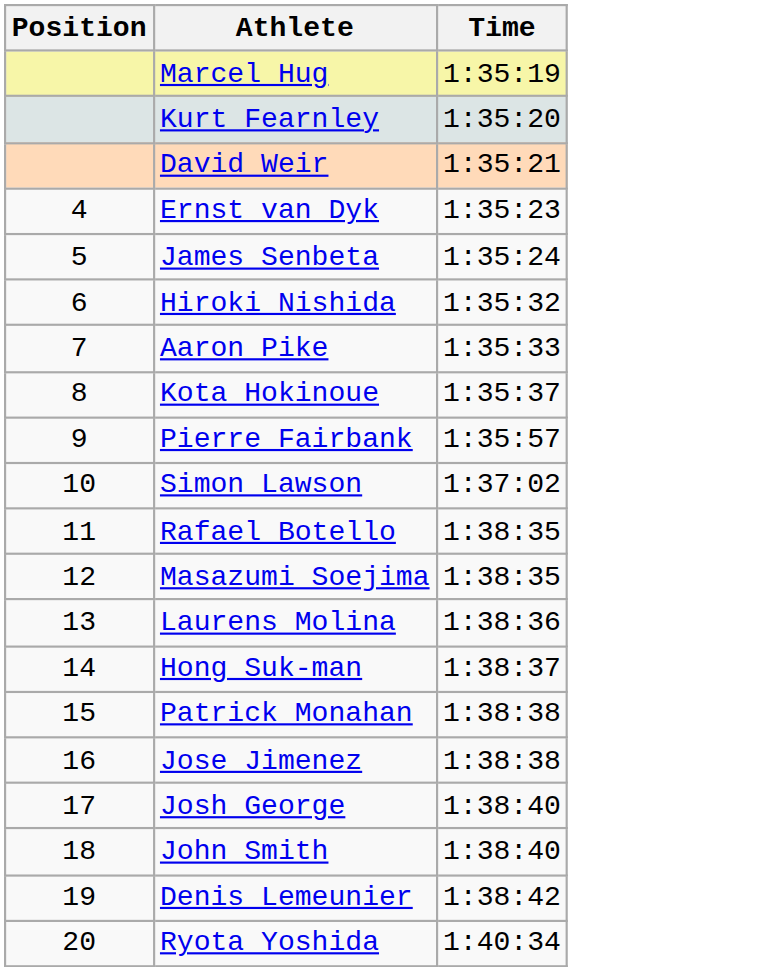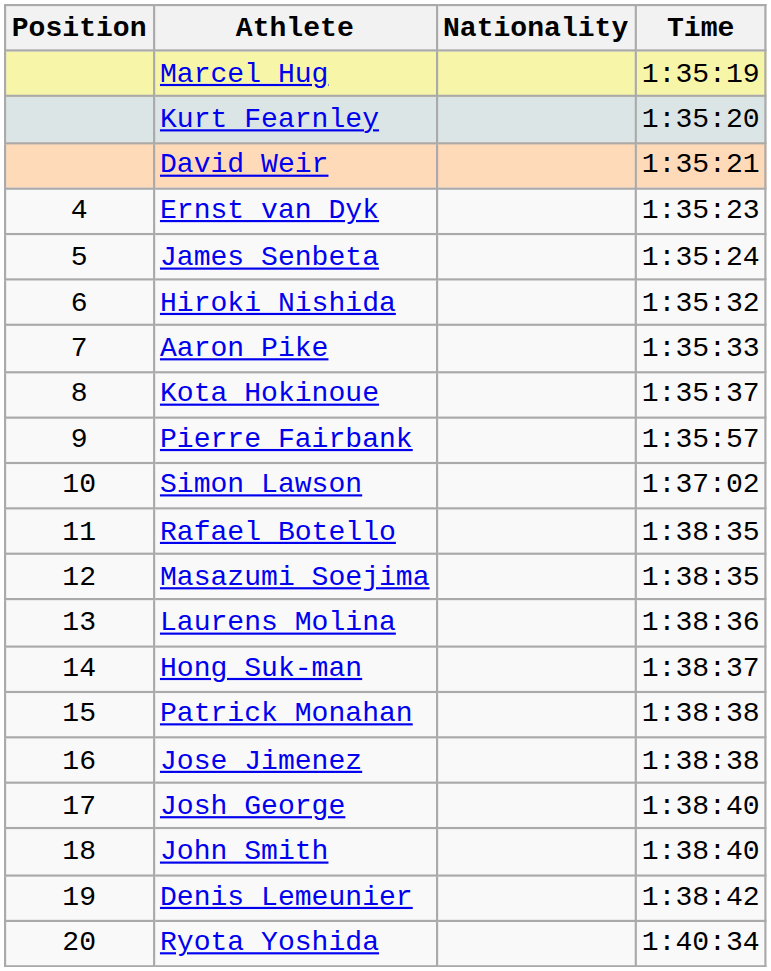 <table class="wikitable sortable">
 <tr>
 <th>Position</th>
 <th>Athlete</th>
+<th>Nationality</th>
 <th>Time</th>
 </tr>
 <tr bgcolor="#F7F6A8">
 <td align=center></td>
 <td><a href='#'>Marcel Hug</a></td>
+<td></td>
 <td>1:35:19</td>
 </tr>
 <tr bgcolor="#DCE5E5">
 <td align=center></td>
 <td><a href='#'>Kurt Fearnley</a></td>
+<td></td>
 <td>1:35:20</td>
 </tr>
 <tr bgcolor="#FFDAB9">
 <td align=center></td>
 <td><a href='#'>David Weir</a></td>
+<td></td>
 <td>1:35:21</td>
 </tr>
 <tr>
 <td align=center>4</td>
 <td><a href='#'>Ernst van Dyk</a></td>
+<td></td>
 <td>1:35:23</td>
 </tr>
 <tr>
 <td align=center>5</td>
 <td><a href='#'>James Senbeta</a></td>
+<td></td>
 <td>1:35:24</td>
 </tr>
 <tr>
 <td align=center>6</td>
 <td><a href='#'>Hiroki Nishida</a></td>
+<td></td>
 <td>1:35:32</td>
 </tr>
 <tr>
 <td align=center>7</td>
 <td><a href='#'>Aaron Pike</a></td>
+<td></td>
 <td>1:35:33</td>
 </tr>
 <tr>
 <td align=center>8</td>
 <td><a href='#'>Kota Hokinoue</a></td>
+<td></td>
 <td>1:35:37</td>
 </tr>
 <tr>
 <td align=center>9</td>
 <td><a href='#'>Pierre Fairbank</a></td>
+<td></td>
 <td>1:35:57</td>
 </tr>
 <tr>
 <td align=center>10</td>
 <td><a href='#'>Simon Lawson</a></td>
+<td></td>
 <td>1:37:02</td>
 </tr>
 <tr>
 <td align=center>11</td>
 <td><a href='#'>Rafael Botello</a></td>
+<td></td>
 <td>1:38:35</td>
 </tr>
 <tr>
 <td align=center>12</td>
 <td><a href='#'>Masazumi Soejima</a></td>
+<td></td>
 <td>1:38:35</td>
 </tr>
 <tr>
 <td align=center>13</td>
 <td><a href='#'>Laurens Molina</a></td>
+<td></td>
 <td>1:38:36</td>
 </tr>
 <tr>
 <td align=center>14</td>
 <td><a href='#'>Hong Suk-man</a></td>
+<td></td>
 <td>1:38:37</td>
 </tr>
 <tr>
 <td align=center>15</td>
 <td><a href='#'>Patrick Monahan</a></td>
+<td></td>
 <td>1:38:38</td>
 </tr>
 <tr>
 <td align=center>16</td>
 <td><a href='#'>Jose Jimenez</a></td>
+<td></td>
 <td>1:38:38</td>
 </tr>
 <tr>
 <td align=center>17</td>
 <td><a href='#'>Josh George</a></td>
+<td></td>
 <td>1:38:40</td>
 </tr>
 <tr>
 <td align=center>18</td>
 <td><a href='#'>John Smith</a></td>
+<td></td>
 <td>1:38:40</td>
 </tr>
 <tr>
 <td align=center>19</td>
 <td><a href='#'>Denis Lemeunier</a></td>
+<td></td>
 <td>1:38:42</td>
 </tr>
 <tr>
 <td align=center>20</td>
 <td><a href='#'>Ryota Yoshida</a></td>
+<td></td>
 <td>1:40:34</td>
 </tr>
 </table>
